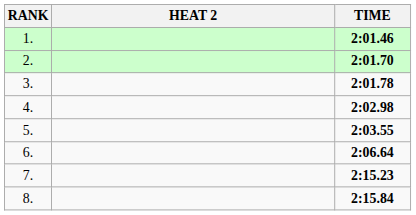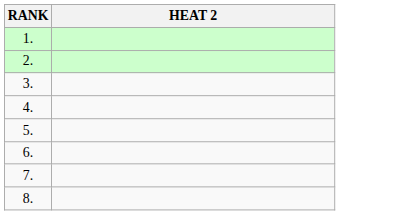 <table class="wikitable" style="border-collapse: collapse; font-size: 90%;">
 <tr>
 <th>RANK</th>
 <th style="width: 20em">HEAT 2</th>
-<th style="width: 5em">TIME</th>
 </tr>
 <tr style="background:#ccffcc;">
 <td align="center">1.</td>
 <td></td>
-<td align="center"><strong>2:01.46</strong></td>
 </tr>
 <tr style="background:#ccffcc;">
 <td align="center">2.</td>
 <td></td>
-<td align="center"><strong>2:01.70</strong></td>
 </tr>
 <tr>
 <td align="center">3.</td>
 <td></td>
-<td align="center"><strong>2:01.78</strong></td>
 </tr>
 <tr>
 <td align="center">4.</td>
 <td></td>
-<td align="center"><strong>2:02.98</strong></td>
 </tr>
 <tr>
 <td align="center">5.</td>
 <td></td>
-<td align="center"><strong>2:03.55</strong></td>
 </tr>
 <tr>
 <td align="center">6.</td>
 <td></td>
-<td align="center"><strong>2:06.64</strong></td>
 </tr>
 <tr>
 <td align="center">7.</td>
 <td></td>
-<td align="center"><strong>2:15.23</strong></td>
 </tr>
 <tr>
 <td align="center">8.</td>
 <td></td>
-<td align="center"><strong>2:15.84</strong></td>
 </tr>
 </table>
